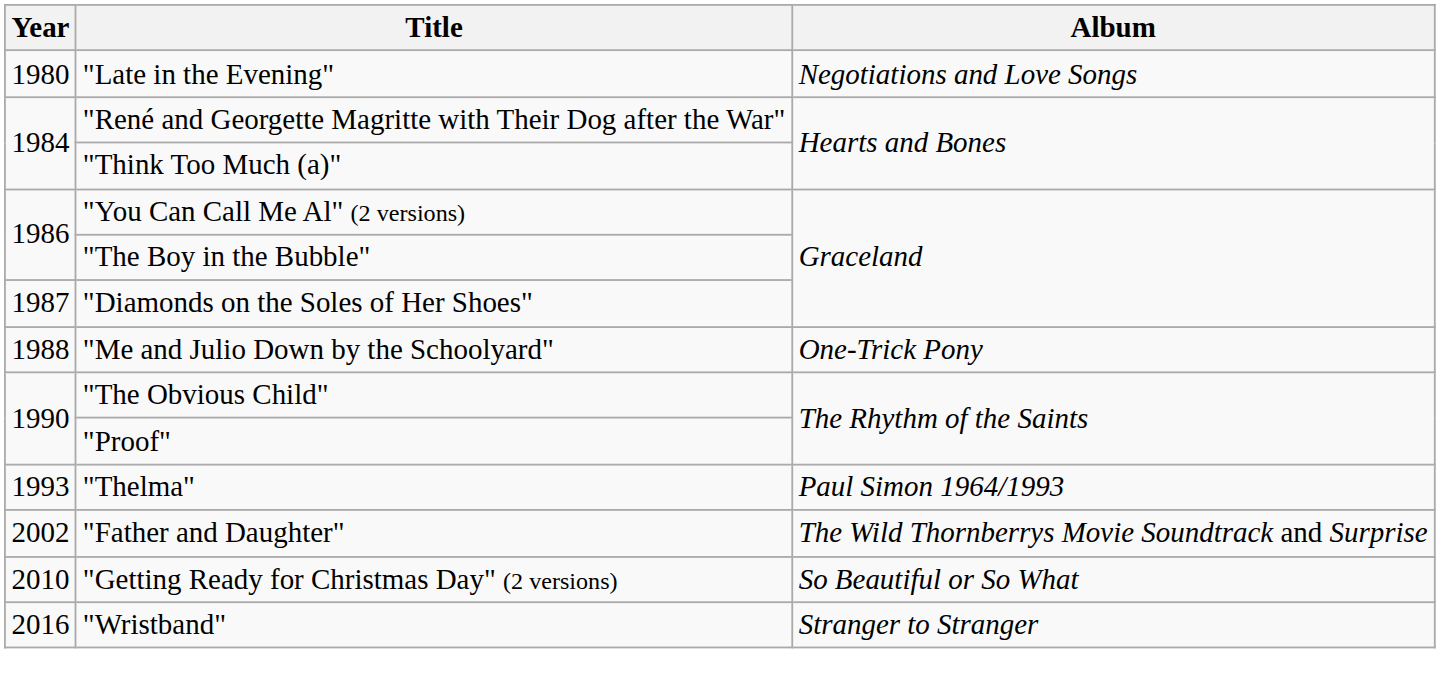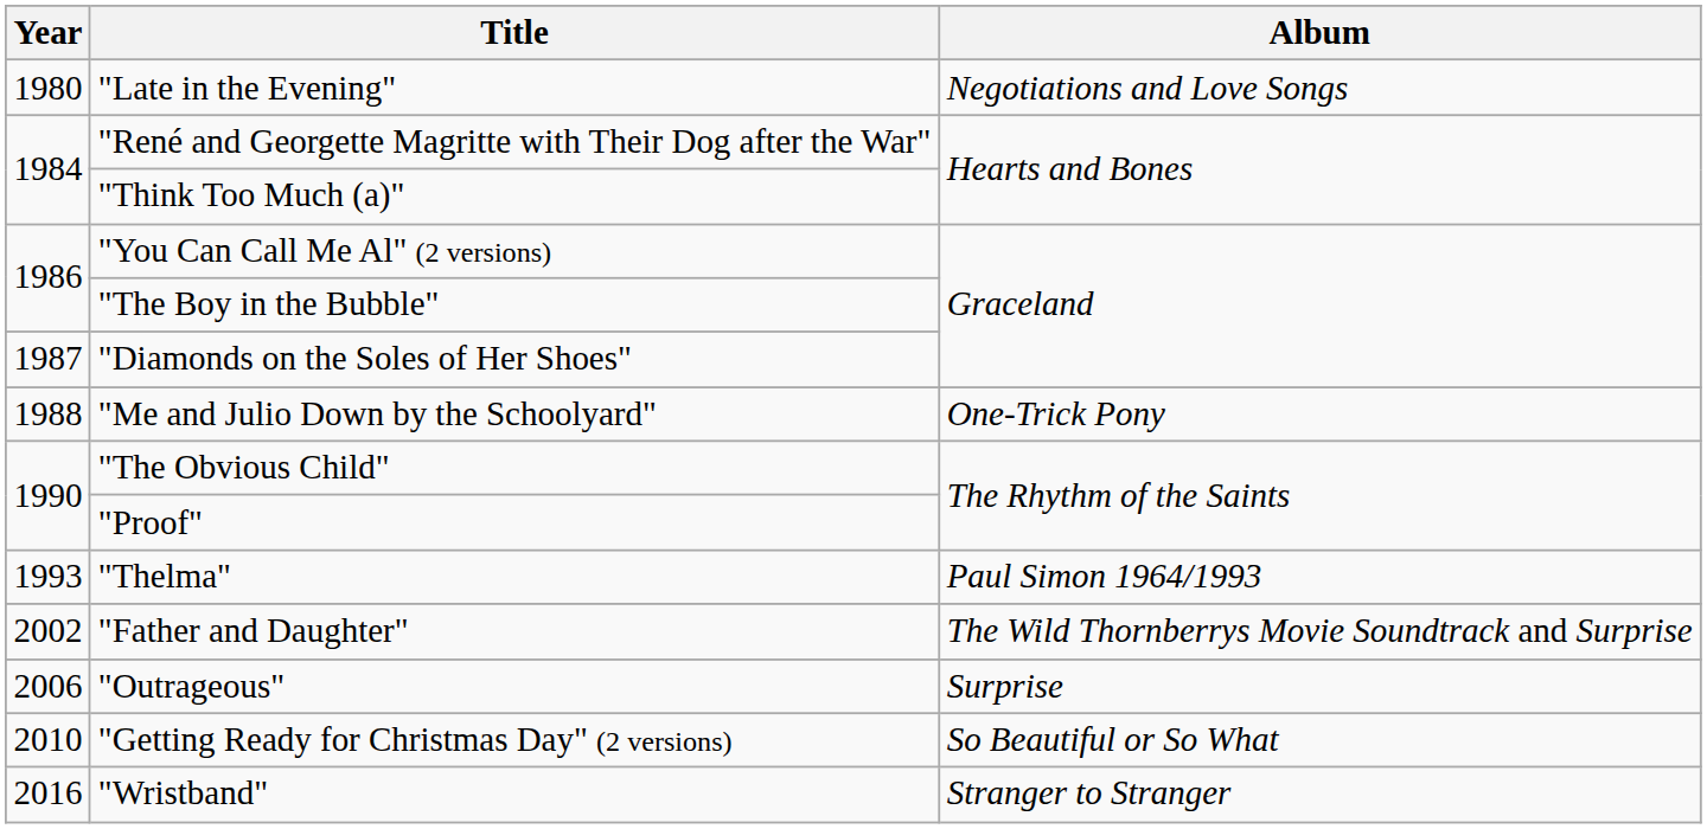 <table class="wikitable">
 <tr>
 <th scope="col" rowspan="1">Year</th>
 <th scope="col" rowspan="1">Title</th>
 <th scope="col" rowspan="1">Album</th>
 </tr>
 <tr>
 <td>1980</td>
 <td>"Late in the Evening"</td>
 <td><em>Negotiations and Love Songs</em></td>
 </tr>
 <tr>
 <td rowspan="2">1984</td>
 <td>"René and Georgette Magritte with Their Dog after the War"</td>
 <td rowspan="2"><em>Hearts and Bones</em></td>
 </tr>
 <tr>
 <td>"Think Too Much (a)"</td>
 </tr>
 <tr>
 <td rowspan="2">1986</td>
 <td>"You Can Call Me Al" <small>(2 versions)</small></td>
 <td rowspan="3"><em>Graceland</em></td>
 </tr>
 <tr>
 <td>"The Boy in the Bubble"</td>
 </tr>
 <tr>
 <td>1987</td>
 <td>"Diamonds on the Soles of Her Shoes"</td>
 </tr>
 <tr>
 <td>1988</td>
 <td>"Me and Julio Down by the Schoolyard"</td>
 <td><em>One-Trick Pony</em></td>
 </tr>
 <tr>
 <td rowspan="2">1990</td>
 <td>"The Obvious Child"</td>
 <td rowspan="2"><em>The Rhythm of the Saints</em></td>
 </tr>
 <tr>
 <td>"Proof"</td>
 </tr>
 <tr>
 <td>1993</td>
 <td>"Thelma"</td>
 <td><em>Paul Simon 1964/1993</em></td>
 </tr>
 <tr>
 <td>2002</td>
 <td>"Father and Daughter"</td>
 <td><em>The Wild Thornberrys Movie Soundtrack</em> and <em>Surprise</em></td>
 </tr>
 <tr>
+<td>2006</td>
+<td>"Outrageous"</td>
+<td><em>Surprise</em></td>
+</tr>
+<tr>
 <td>2010</td>
 <td>"Getting Ready for Christmas Day" <small>(2 versions)</small></td>
 <td><em>So Beautiful or So What</em></td>
 </tr>
 <tr>
 <td>2016</td>
 <td>"Wristband"</td>
 <td><em>Stranger to Stranger</em></td>
 </tr>
 </table>
